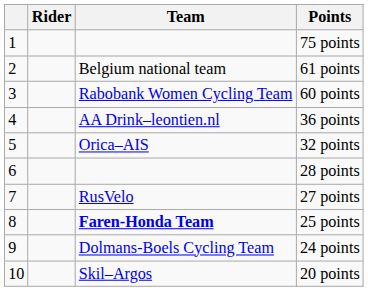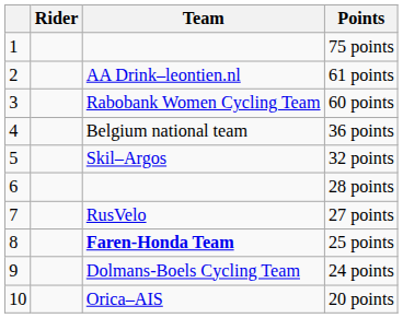 <table class="wikitable">
 <tr>
 <th></th>
 <th>Rider</th>
 <th>Team</th>
 <th>Points</th>
 </tr>
 <tr>
 <td>1</td>
 <td></td>
 <td></td>
 <td align="right">75 points</td>
 </tr>
 <tr>
 <td>2</td>
 <td></td>
-<td>Belgium national team</td>
+<td><a href='#'>AA Drink–leontien.nl</a></td>
 <td align="right">61 points</td>
 </tr>
 <tr>
 <td>3</td>
 <td></td>
 <td><a href='#'>Rabobank Women Cycling Team</a></td>
 <td align="right">60 points</td>
 </tr>
 <tr>
 <td>4</td>
 <td></td>
-<td><a href='#'>AA Drink–leontien.nl</a></td>
+<td>Belgium national team</td>
 <td align="right">36 points</td>
 </tr>
 <tr>
 <td>5</td>
 <td></td>
-<td><a href='#'>Orica–AIS</a></td>
+<td><a href='#'>Skil–Argos</a></td>
 <td align="right">32 points</td>
 </tr>
 <tr>
 <td>6</td>
 <td></td>
 <td></td>
 <td align="right">28 points</td>
 </tr>
 <tr>
 <td>7</td>
 <td></td>
 <td><a href='#'>RusVelo</a></td>
 <td align="right">27 points</td>
 </tr>
 <tr>
 <td>8</td>
 <td></td>
 <td><strong><a href='#'>Faren-Honda Team</a></strong></td>
 <td align="right">25 points</td>
 </tr>
 <tr>
 <td>9</td>
 <td></td>
 <td><a href='#'>Dolmans-Boels Cycling Team</a></td>
 <td align="right">24 points</td>
 </tr>
 <tr>
 <td>10</td>
 <td></td>
-<td><a href='#'>Skil–Argos</a></td>
+<td><a href='#'>Orica–AIS</a></td>
 <td align="right">20 points</td>
 </tr>
 </table>
